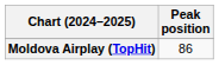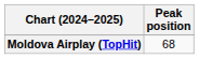 <table class="wikitable sortable plainrowheaders" style="text-align:center">
 <tr>
 <th scope="col">Chart (2024–2025)</th>
 <th scope="col">Peak<br>position</th>
 </tr>
 <tr>
 </tr>
 <tr>
 <th scope="row">Moldova Airplay (<a href='#'>TopHit</a>)</th>
-<td>86</td>
+<td>68</td>
 </tr>
 </table>
